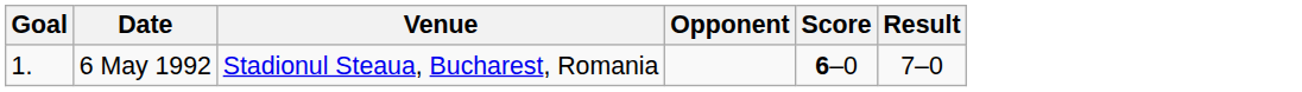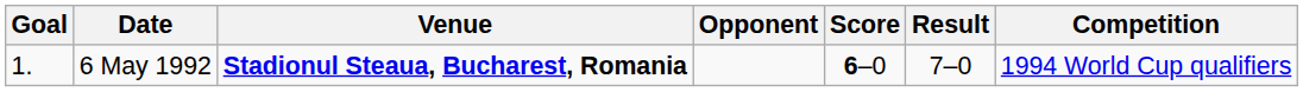 <table class="wikitable">
 <tr>
 <th>Goal</th>
 <th>Date</th>
 <th>Venue</th>
 <th>Opponent</th>
 <th>Score</th>
 <th>Result</th>
+<th>Competition</th>
 </tr>
 <tr>
 <td>1.</td>
 <td>6 May 1992</td>
-<td><a href='#'>Stadionul Steaua</a>, <a href='#'>Bucharest</a>, Romania</td>
+<td><strong><a href='#'>Stadionul Steaua</a>, <a href='#'>Bucharest</a>, Romania</strong></td>
 <td></td>
 <td align="center"><strong>6</strong>–0</td>
 <td align="center">7–0</td>
+<td><a href='#'>1994 World Cup qualifiers</a></td>
 </tr>
 </table>
